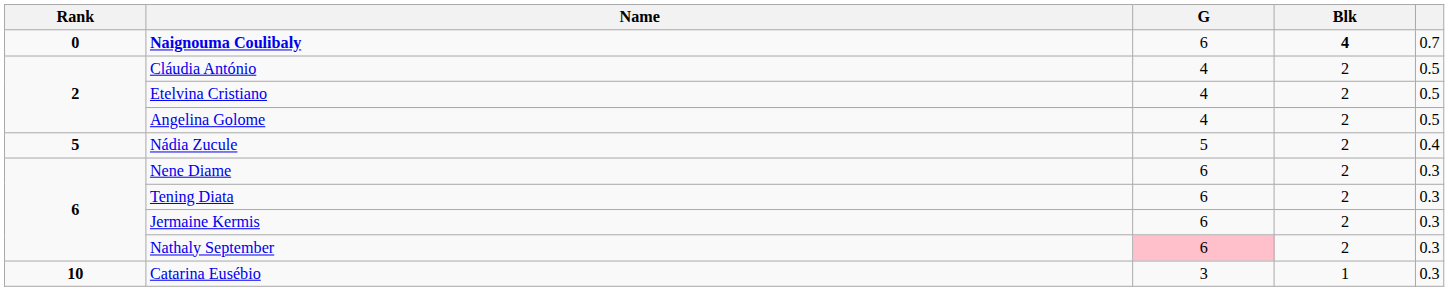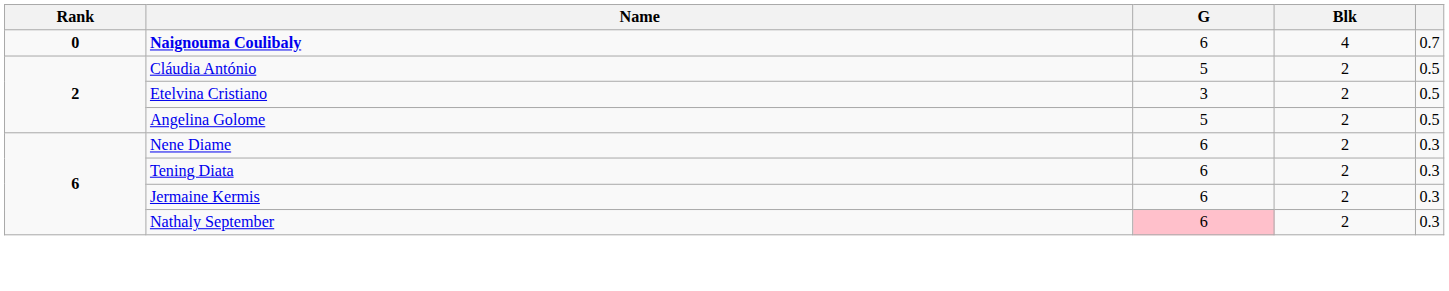 <table class="wikitable" style="width:90%;">
 <tr>
 <th style="width:10%;">Rank</th>
 <th style="width:70%;">Name</th>
 <th style="width:10%;">G</th>
 <th style="width:10%;">Blk</th>
 <th style="width:10%;"></th>
 </tr>
 <tr align=center>
 <td><strong>0</strong></td>
 <td align=left> <strong><a href='#'>Naignouma Coulibaly</a></strong></td>
 <td>6</td>
-<td><strong>4</strong></td>
+<td>4</td>
 <td>0.7</td>
 </tr>
 <tr align=center>
 <td rowspan=3><strong>2</strong></td>
 <td align=left> <a href='#'>Cláudia António</a></td>
-<td>4</td>
+<td>5</td>
 <td>2</td>
 <td>0.5</td>
 </tr>
 <tr align=center>
 <td align=left> <a href='#'>Etelvina Cristiano</a></td>
-<td>4</td>
+<td>3</td>
 <td>2</td>
 <td>0.5</td>
 </tr>
 <tr align=center>
 <td align=left> <a href='#'>Angelina Golome</a></td>
-<td>4</td>
+<td>5</td>
 <td>2</td>
 <td>0.5</td>
-</tr>
-<tr align=center>
-<td><strong>5</strong></td>
-<td align=left> <a href='#'>Nádia Zucule</a></td>
-<td>5</td>
-<td>2</td>
-<td>0.4</td>
 </tr>
 <tr align=center>
 <td rowspan=4><strong>6</strong></td>
 <td align=left> <a href='#'>Nene Diame</a></td>
 <td>6</td>
 <td>2</td>
 <td>0.3</td>
 </tr>
 <tr align=center>
 <td align=left> <a href='#'>Tening Diata</a></td>
 <td>6</td>
 <td>2</td>
 <td>0.3</td>
 </tr>
 <tr align=center>
 <td align=left> <a href='#'>Jermaine Kermis</a></td>
 <td>6</td>
 <td>2</td>
 <td>0.3</td>
 </tr>
 <tr align=center>
 <td align=left> <a href='#'>Nathaly September</a></td>
 <td style="background: pink;">6</td>
 <td>2</td>
 <td>0.3</td>
 </tr>
-<tr align=center>
-<td><strong>10</strong></td>
-<td align=left> <a href='#'>Catarina Eusébio</a></td>
-<td>3</td>
-<td>1</td>
-<td>0.3</td>
-</tr>
 </table>
